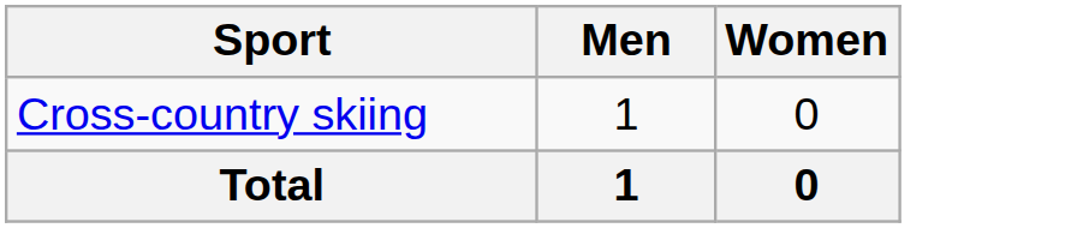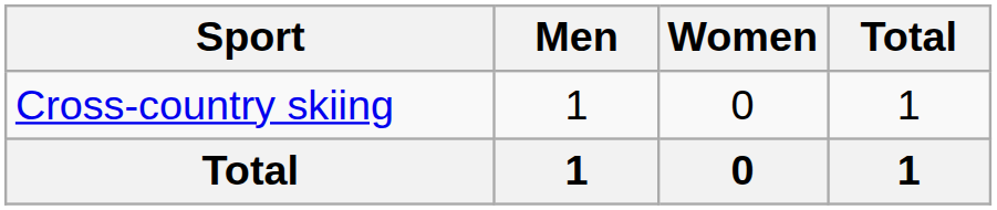 <table class="wikitable sortable" style="text-align:center">
 <tr>
 <th width=180>Sport</th>
 <th width=55>Men</th>
 <th width=55>Women</th>
+<th width=55>Total</th>
 </tr>
 <tr>
 <td align=left><a href='#'>Cross-country skiing</a></td>
 <td>1</td>
 <td>0</td>
+<td>1</td>
 </tr>
 <tr>
 <th>Total</th>
 <th>1</th>
 <th>0</th>
+<th>1</th>
 </tr>
 </table>
